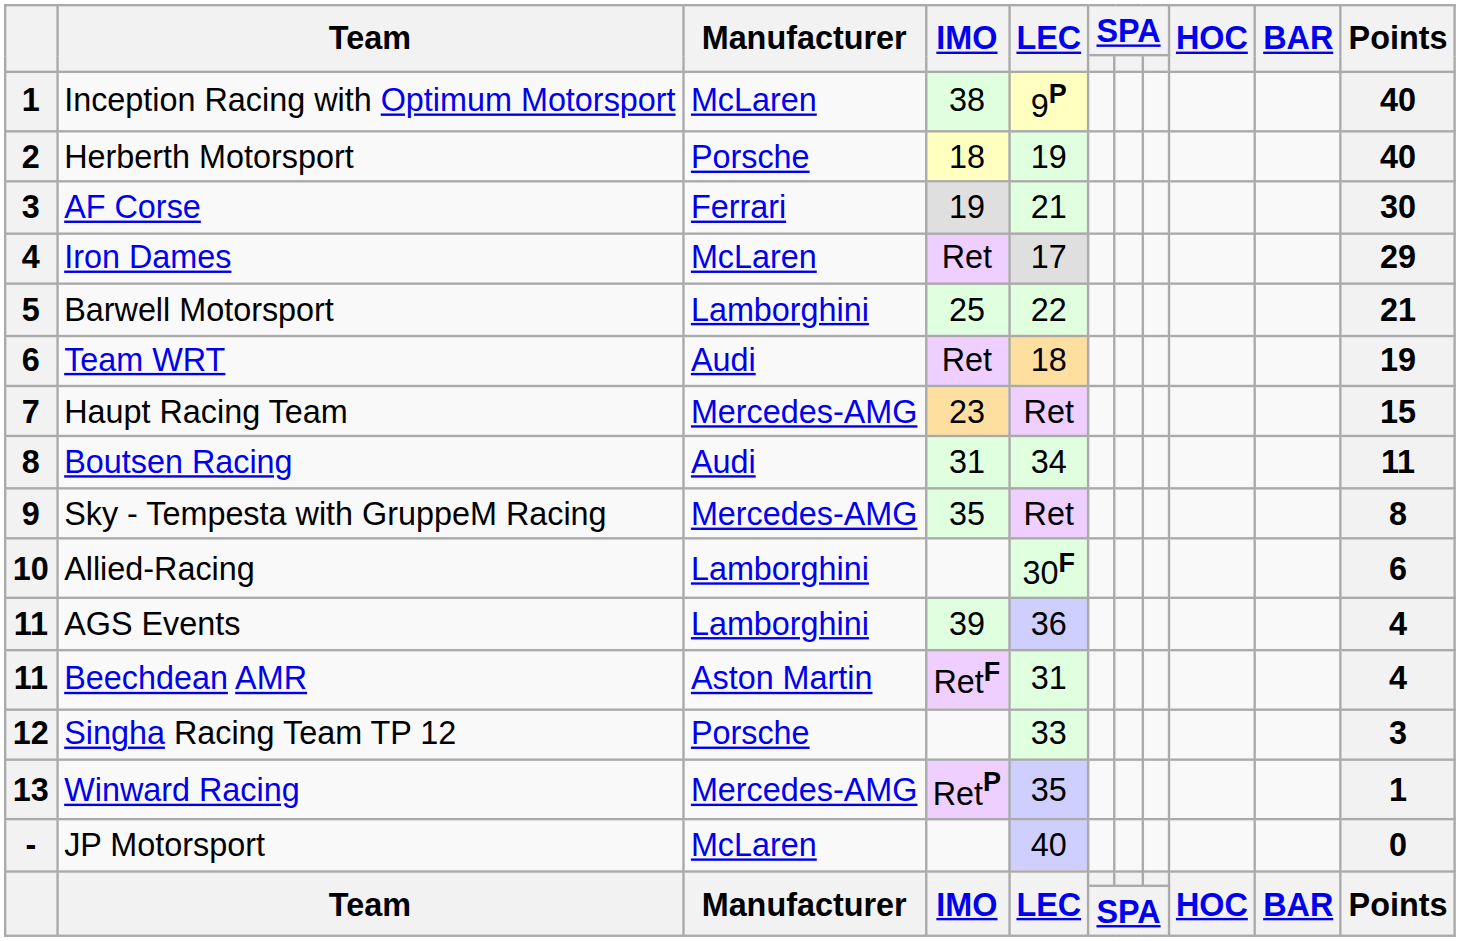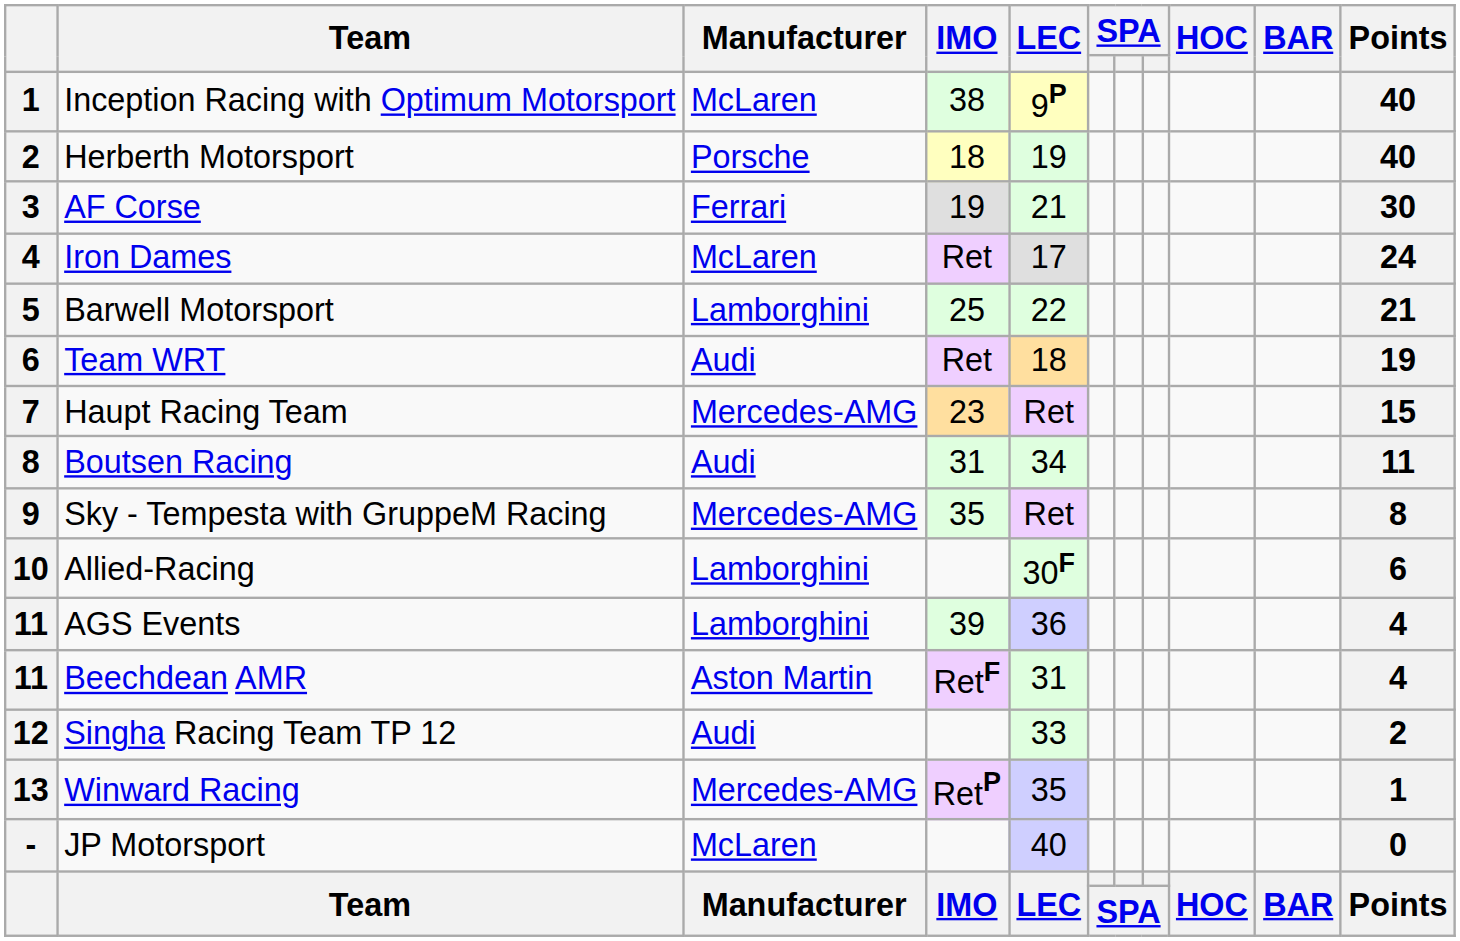 <table class="wikitable" style="font-size:85%; text-align:center;">
 <tr>
 <th rowspan="2"></th>
 <th rowspan="2">Team</th>
 <th rowspan="2">Manufacturer</th>
 <th rowspan="2"><a href='#'>IMO</a><br></th>
 <th rowspan="2"><a href='#'>LEC</a><br></th>
 <th colspan="3"><a href='#'>SPA</a><br></th>
 <th rowspan="2"><a href='#'>HOC</a><br></th>
 <th rowspan="2"><a href='#'>BAR</a><br></th>
 <th rowspan="2">Points</th>
 </tr>
 <tr>
 <th></th>
 <th></th>
 <th></th>
 </tr>
 <tr>
 <th>1</th>
 <td align="left"> Inception Racing with <a href='#'>Optimum Motorsport</a></td>
 <td align="left"> <a href='#'>McLaren</a></td>
 <td style="background:#dfffdf;">38</td>
 <td style="background:#ffffbf;">9<span><strong><sup>P</sup></strong></span></td>
 <td></td>
 <td></td>
 <td></td>
 <td></td>
 <td></td>
 <th>40</th>
 </tr>
 <tr>
 <th>2</th>
 <td align="left"> Herberth Motorsport</td>
 <td align="left"> <a href='#'>Porsche</a></td>
 <td style="background:#ffffbf;">18</td>
 <td style="background:#dfffdf;">19</td>
 <td></td>
 <td></td>
 <td></td>
 <td></td>
 <td></td>
 <th>40</th>
 </tr>
 <tr>
 <th>3</th>
 <td align="left"> <a href='#'>AF Corse</a></td>
 <td align="left"> <a href='#'>Ferrari</a></td>
 <td style="background:#dfdfdf;">19</td>
 <td style="background:#dfffdf;">21</td>
 <td></td>
 <td></td>
 <td></td>
 <td></td>
 <td></td>
 <th>30</th>
 </tr>
 <tr>
 <th>4</th>
 <td align="left"> <a href='#'>Iron Dames</a></td>
 <td align="left"> <a href='#'>McLaren</a></td>
 <td style="background:#efcfff;">Ret</td>
 <td style="background:#dfdfdf;">17</td>
 <td></td>
 <td></td>
 <td></td>
 <td></td>
 <td></td>
-<th>29</th>
+<th>24</th>
 </tr>
 <tr>
 <th>5</th>
 <td align="left"> Barwell Motorsport</td>
 <td align="left"> <a href='#'>Lamborghini</a></td>
 <td style="background:#dfffdf;">25</td>
 <td style="background:#dfffdf;">22</td>
 <td></td>
 <td></td>
 <td></td>
 <td></td>
 <td></td>
 <th>21</th>
 </tr>
 <tr>
 <th>6</th>
 <td align="left"> <a href='#'>Team WRT</a></td>
 <td align="left"> <a href='#'>Audi</a></td>
 <td style="background:#efcfff;">Ret</td>
 <td style="background:#ffdf9f;">18</td>
 <td></td>
 <td></td>
 <td></td>
 <td></td>
 <td></td>
 <th>19</th>
 </tr>
 <tr>
 <th>7</th>
 <td align="left"> Haupt Racing Team</td>
 <td align="left"> <a href='#'>Mercedes-AMG</a></td>
 <td style="background:#ffdf9f;">23</td>
 <td style="background:#efcfff;">Ret</td>
 <td></td>
 <td></td>
 <td></td>
 <td></td>
 <td></td>
 <th>15</th>
 </tr>
 <tr>
 <th>8</th>
 <td align="left"> <a href='#'>Boutsen Racing</a></td>
 <td align="left"> <a href='#'>Audi</a></td>
 <td style="background:#dfffdf;">31</td>
 <td style="background:#dfffdf;">34</td>
 <td></td>
 <td></td>
 <td></td>
 <td></td>
 <td></td>
 <th>11</th>
 </tr>
 <tr>
 <th>9</th>
 <td align="left"> Sky - Tempesta with GruppeM Racing</td>
 <td align="left"> <a href='#'>Mercedes-AMG</a></td>
 <td style="background:#dfffdf;">35</td>
 <td style="background:#efcfff;">Ret</td>
 <td></td>
 <td></td>
 <td></td>
 <td></td>
 <td></td>
 <th>8</th>
 </tr>
 <tr>
 <th>10</th>
 <td align="left"> Allied-Racing</td>
 <td align="left"> <a href='#'>Lamborghini</a></td>
 <td></td>
 <td style="background:#dfffdf;">30<span><strong><sup>F</sup></strong></span></td>
 <td></td>
 <td></td>
 <td></td>
 <td></td>
 <td></td>
 <th>6</th>
 </tr>
 <tr>
 <th>11</th>
 <td align="left"> AGS Events</td>
 <td align="left"> <a href='#'>Lamborghini</a></td>
 <td style="background:#dfffdf;">39</td>
 <td style="background:#cfcfff;">36</td>
 <td></td>
 <td></td>
 <td></td>
 <td></td>
 <td></td>
 <th>4</th>
 </tr>
 <tr>
 <th>11</th>
 <td align="left"> <a href='#'>Beechdean</a> <a href='#'>AMR</a></td>
 <td align="left"> <a href='#'>Aston Martin</a></td>
 <td style="background:#efcfff;">Ret<span><strong><sup>F</sup></strong></span></td>
 <td style="background:#dfffdf;">31</td>
 <td></td>
 <td></td>
 <td></td>
 <td></td>
 <td></td>
 <th>4</th>
 </tr>
 <tr>
 <th>12</th>
 <td align="left"> <a href='#'>Singha</a> Racing Team TP 12</td>
-<td align="left"> <a href='#'>Porsche</a></td>
+<td align="left"> <a href='#'>Audi</a></td>
 <td></td>
 <td style="background:#dfffdf;">33</td>
 <td></td>
 <td></td>
 <td></td>
 <td></td>
 <td></td>
-<th>3</th>
+<th>2</th>
 </tr>
 <tr>
 <th>13</th>
 <td align="left"> <a href='#'>Winward Racing</a></td>
 <td align="left"> <a href='#'>Mercedes-AMG</a></td>
 <td style="background:#efcfff;">Ret<span><strong><sup>P</sup></strong></span></td>
 <td style="background:#cfcfff;">35</td>
 <td></td>
 <td></td>
 <td></td>
 <td></td>
 <td></td>
 <th>1</th>
 </tr>
 <tr>
 <th>-</th>
 <td align="left"> JP Motorsport</td>
 <td align="left"> <a href='#'>McLaren</a></td>
 <td></td>
 <td style="background:#cfcfff;">40</td>
 <td></td>
 <td></td>
 <td></td>
 <td></td>
 <td></td>
 <th>0</th>
 </tr>
 <tr>
 <th rowspan="2"></th>
 <th rowspan="2">Team</th>
 <th rowspan="2">Manufacturer</th>
 <th rowspan="2"><a href='#'>IMO</a><br></th>
 <th rowspan="2"><a href='#'>LEC</a><br></th>
 <th></th>
 <th></th>
 <th></th>
 <th rowspan="2"><a href='#'>HOC</a><br></th>
 <th rowspan="2"><a href='#'>BAR</a><br></th>
 <th rowspan="2">Points</th>
 </tr>
 <tr>
 <th colspan="3"><a href='#'>SPA</a><br></th>
 </tr>
 </table>
